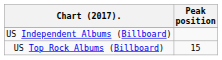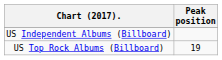 <table class="wikitable plainrowheaders sortable" style="text-align:center">
 <tr>
 <th scope="col">Chart (2017).</th>
 <th scope="col">Peak<br> position</th>
 </tr>
 <tr>
 </tr>
 <tr>
 <td>US <a href='#'>Independent Albums</a> (<a href='#'>Billboard</a>)</td>
 <td></td>
 </tr>
 <tr>
 <td>US <a href='#'>Top Rock Albums</a> (<a href='#'>Billboard</a>)</td>
-<td>15</td>
+<td>19</td>
 </tr>
 </table>
